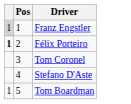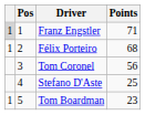 <table class="wikitable" style="font-size: 95%;">
 <tr>
 <th></th>
 <th>Pos</th>
 <th>Driver</th>
+<th>Points</th>
 </tr>
 <tr>
 <td align="left" style="background: lightgrey;"> 1</td>
 <td>1</td>
 <td> <a href='#'>Franz Engstler</a></td>
+<td align="right">71</td>
 </tr>
 <tr>
-<td align="left"><strong> 1</strong></td>
+<td align="left"> 1</td>
 <td>2</td>
 <td> <a href='#'>Félix Porteiro</a></td>
+<td align="right">68</td>
 </tr>
 <tr>
 <td align="left"></td>
 <td>3</td>
 <td> <a href='#'>Tom Coronel</a></td>
+<td align="right">56</td>
 </tr>
 <tr>
 <td align="left"></td>
 <td>4</td>
 <td> <a href='#'>Stefano D'Aste</a></td>
+<td align="right">25</td>
 </tr>
 <tr>
 <td align="left"> 1</td>
 <td>5</td>
 <td> <a href='#'>Tom Boardman</a></td>
+<td align="right">23</td>
 </tr>
 </table>
